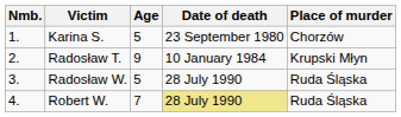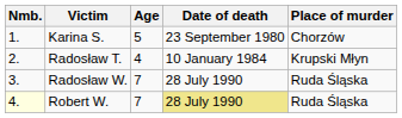 <table class="wikitable sortable">
 <tr>
 <th>Nmb.</th>
 <th>Victim</th>
 <th>Age</th>
 <th>Date of death</th>
 <th>Place of murder</th>
 </tr>
 <tr>
 <td>1.</td>
 <td>Karina S.</td>
 <td>5</td>
 <td>23 September 1980</td>
 <td>Chorzów</td>
 </tr>
 <tr>
 <td>2.</td>
 <td>Radosław T.</td>
-<td>9</td>
+<td>4</td>
 <td>10 January 1984</td>
 <td>Krupski Młyn</td>
 </tr>
 <tr>
 <td>3.</td>
 <td>Radosław W.</td>
-<td>5</td>
+<td>7</td>
 <td>28 July 1990</td>
 <td>Ruda Śląska</td>
 </tr>
 <tr>
-<td>4.</td>
+<td style="background: lightyellow;">4.</td>
 <td>Robert W.</td>
 <td>7</td>
 <td style="background: khaki;">28 July 1990</td>
 <td>Ruda Śląska</td>
 </tr>
 </table>
